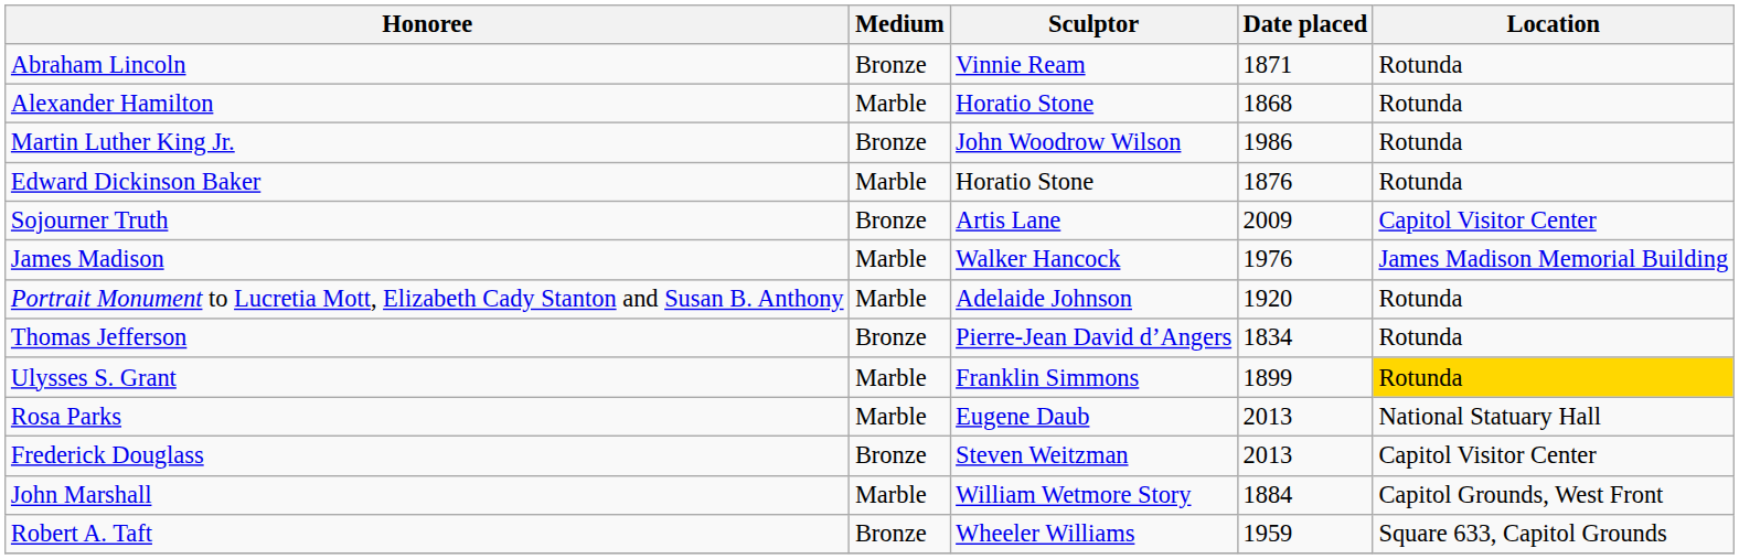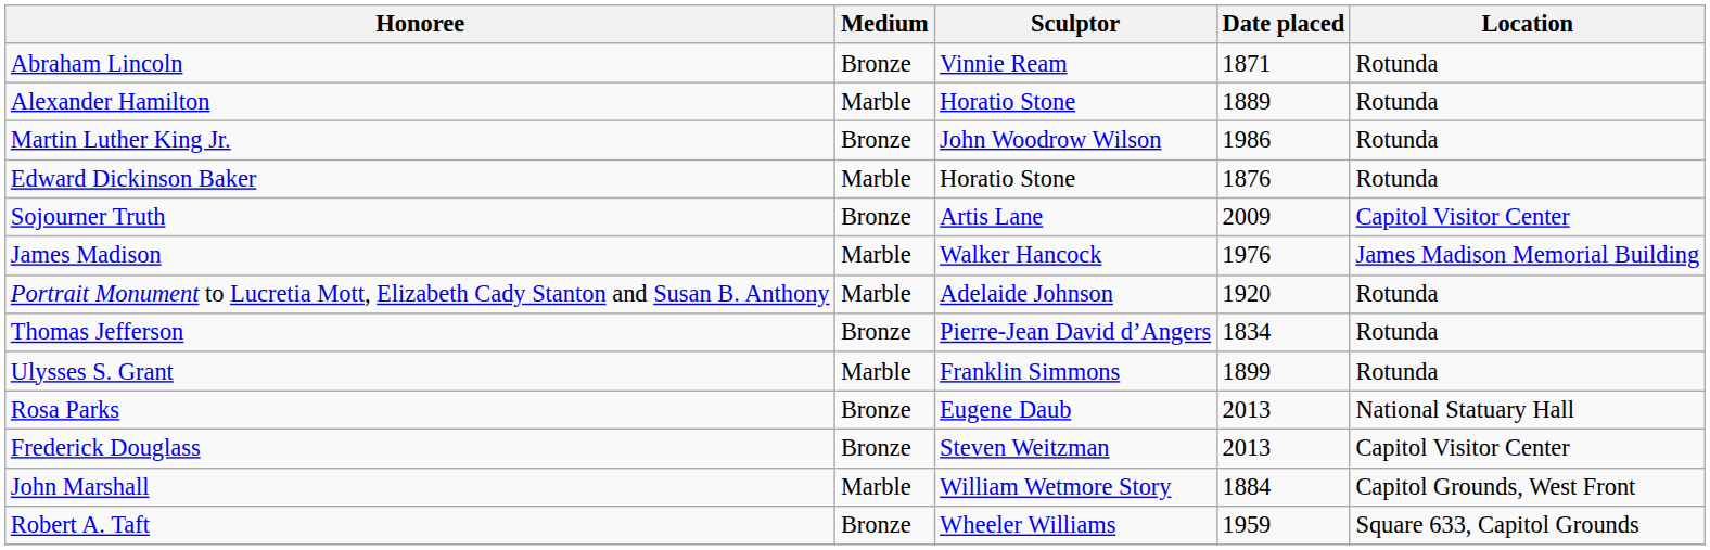 <table class="wikitable sortable">
 <tr>
 <th>Honoree</th>
 <th>Medium</th>
 <th>Sculptor</th>
 <th>Date placed</th>
 <th>Location</th>
 </tr>
 <tr>
 <td><a href='#'>Abraham Lincoln</a></td>
 <td>Bronze</td>
 <td><a href='#'>Vinnie Ream</a></td>
 <td>1871</td>
 <td>Rotunda</td>
 </tr>
 <tr>
 <td><a href='#'>Alexander Hamilton</a></td>
 <td>Marble</td>
 <td><a href='#'>Horatio Stone</a></td>
-<td>1868</td>
+<td>1889</td>
 <td>Rotunda</td>
 </tr>
 <tr>
 <td><a href='#'>Martin Luther King Jr.</a></td>
 <td>Bronze</td>
 <td><a href='#'>John Woodrow Wilson</a></td>
 <td>1986</td>
 <td>Rotunda</td>
 </tr>
 <tr>
 <td><a href='#'>Edward Dickinson Baker</a></td>
 <td>Marble</td>
 <td>Horatio Stone</td>
 <td>1876</td>
 <td>Rotunda</td>
 </tr>
 <tr>
 <td><a href='#'>Sojourner Truth</a></td>
 <td>Bronze</td>
 <td><a href='#'>Artis Lane</a></td>
 <td>2009</td>
 <td><a href='#'>Capitol Visitor Center</a></td>
 </tr>
 <tr>
 <td><a href='#'>James Madison</a></td>
 <td>Marble</td>
 <td><a href='#'>Walker Hancock</a></td>
 <td>1976</td>
 <td><a href='#'>James Madison Memorial Building</a></td>
 </tr>
 <tr>
 <td><em><a href='#'>Portrait Monument</a></em> to <a href='#'>Lucretia Mott</a>, <a href='#'>Elizabeth Cady Stanton</a> and <a href='#'>Susan B. Anthony</a></td>
 <td>Marble</td>
 <td><a href='#'>Adelaide Johnson</a></td>
 <td>1920</td>
 <td>Rotunda</td>
 </tr>
 <tr>
 <td><a href='#'>Thomas Jefferson</a></td>
 <td>Bronze</td>
 <td><a href='#'>Pierre-Jean David d’Angers</a></td>
 <td>1834</td>
 <td>Rotunda</td>
 </tr>
 <tr>
 <td><a href='#'>Ulysses S. Grant</a></td>
 <td>Marble</td>
 <td><a href='#'>Franklin Simmons</a></td>
 <td>1899</td>
-<td style="background: gold;">Rotunda</td>
+<td>Rotunda</td>
 </tr>
 <tr>
 <td><a href='#'>Rosa Parks</a></td>
-<td>Marble</td>
+<td>Bronze</td>
 <td><a href='#'>Eugene Daub</a></td>
 <td>2013</td>
 <td>National Statuary Hall</td>
 </tr>
 <tr>
 <td><a href='#'>Frederick Douglass</a></td>
 <td>Bronze</td>
 <td><a href='#'>Steven Weitzman</a></td>
 <td>2013</td>
 <td>Capitol Visitor Center</td>
 </tr>
 <tr>
 <td><a href='#'>John Marshall</a></td>
 <td>Marble</td>
 <td><a href='#'>William Wetmore Story</a></td>
 <td>1884</td>
 <td>Capitol Grounds, West Front</td>
 </tr>
 <tr>
 <td><a href='#'>Robert A. Taft</a></td>
 <td>Bronze</td>
 <td><a href='#'>Wheeler Williams</a></td>
 <td>1959</td>
 <td>Square 633, Capitol Grounds</td>
 </tr>
 <tr>
 </tr>
 </table>
